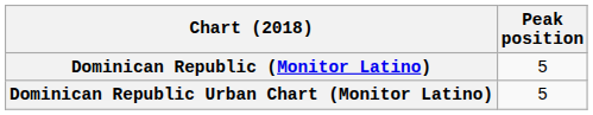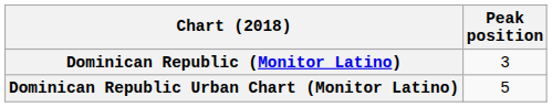 <table class="wikitable sortable plainrowheaders">
 <tr>
 <th>Chart (2018)</th>
 <th>Peak<br>position</th>
 </tr>
 <tr>
 <th scope="row">Dominican Republic (<a href='#'>Monitor Latino</a>)</th>
-<td style="text-align:center">5</td>
+<td style="text-align:center">3</td>
 </tr>
 <tr>
 <th scope="row">Dominican Republic Urban Chart (Monitor Latino)</th>
 <td style="text-align:center">5</td>
 </tr>
 </table>
